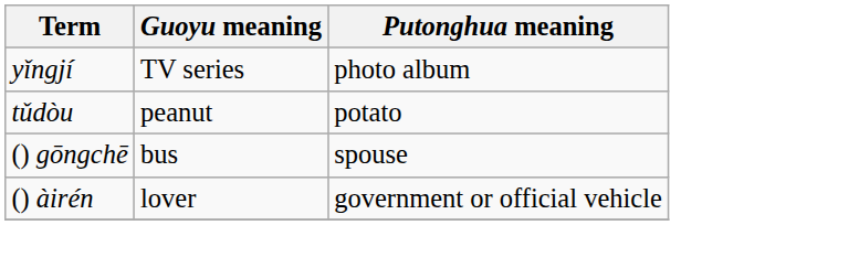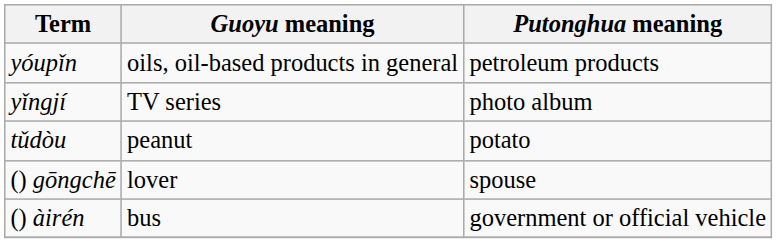 <table class="wikitable">
 <tr>
 <th>Term</th>
 <th><em>Guoyu</em> meaning</th>
 <th><em>Putonghua</em> meaning</th>
+</tr>
+<tr>
+<td> <em>yóupǐn</em></td>
+<td>oils, oil-based products in general</td>
+<td>petroleum products</td>
 </tr>
 <tr>
 <td> <em>yǐngjí</em></td>
 <td>TV series</td>
 <td>photo album</td>
 </tr>
 <tr>
 <td> <em>tǔdòu</em></td>
 <td>peanut</td>
 <td>potato</td>
 </tr>
 <tr>
 <td> () <em>gōngchē</em></td>
-<td>bus</td>
+<td>lover</td>
 <td>spouse</td>
 </tr>
 <tr>
 <td> () <em>àirén</em></td>
-<td>lover</td>
+<td>bus</td>
 <td>government or official vehicle</td>
 </tr>
 <tr>
 </tr>
 </table>
